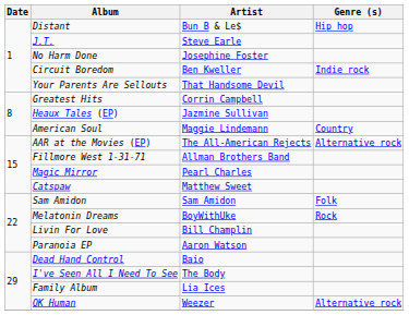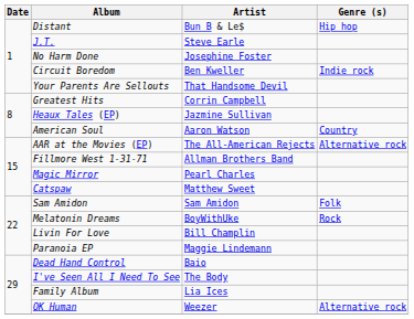 <table class="wikitable">
 <tr>
 <th>Date</th>
 <th>Album</th>
 <th>Artist</th>
 <th>Genre (s)</th>
 </tr>
 <tr>
 <td rowspan="5">1</td>
 <td><em>Distant</em></td>
 <td><a href='#'>Bun B</a> & Le$</td>
 <td><a href='#'>Hip hop</a></td>
 </tr>
 <tr>
 <td><em><a href='#'>J.T.</a></em></td>
 <td><a href='#'>Steve Earle</a></td>
 <td></td>
 </tr>
 <tr>
 <td><em>No Harm Done</em></td>
 <td><a href='#'>Josephine Foster</a></td>
 <td></td>
 </tr>
 <tr>
 <td><em>Circuit Boredom</em></td>
 <td><a href='#'>Ben Kweller</a></td>
 <td><a href='#'>Indie rock</a></td>
 </tr>
 <tr>
 <td><em>Your Parents Are Sellouts</em></td>
 <td><a href='#'>That Handsome Devil</a></td>
 <td></td>
 </tr>
 <tr>
 <td rowspan="3">8</td>
 <td><em>Greatest Hits</em></td>
 <td><a href='#'>Corrin Campbell</a></td>
 <td></td>
 </tr>
 <tr>
 <td><em><a href='#'>Heaux Tales</a></em> (<a href='#'>EP</a>)</td>
 <td><a href='#'>Jazmine Sullivan</a></td>
 <td></td>
 </tr>
 <tr>
 <td><em>American Soul</em></td>
-<td><a href='#'>Maggie Lindemann</a></td>
+<td><a href='#'>Aaron Watson</a></td>
 <td><a href='#'>Country</a></td>
 </tr>
 <tr>
 <td rowspan="4">15</td>
 <td><em>AAR at the Movies</em> (<a href='#'>EP</a>)</td>
 <td><a href='#'>The All-American Rejects</a></td>
 <td><a href='#'>Alternative rock</a></td>
 </tr>
 <tr>
 <td><em>Fillmore West 1-31-71</em></td>
 <td><a href='#'>Allman Brothers Band</a></td>
 <td></td>
 </tr>
 <tr>
 <td><em><a href='#'>Magic Mirror</a></em></td>
 <td><a href='#'>Pearl Charles</a></td>
 <td></td>
 </tr>
 <tr>
 <td><em><a href='#'>Catspaw</a></em></td>
 <td><a href='#'>Matthew Sweet</a></td>
 <td></td>
 </tr>
 <tr>
 <td rowspan="4">22</td>
 <td><em>Sam Amidon</em></td>
 <td><a href='#'>Sam Amidon</a></td>
 <td><a href='#'>Folk</a></td>
 </tr>
 <tr>
 <td><em>Melatonin Dreams</em></td>
 <td><a href='#'>BoyWithUke</a></td>
 <td><a href='#'>Rock</a></td>
 </tr>
 <tr>
 <td><em>Livin For Love</em></td>
 <td><a href='#'>Bill Champlin</a></td>
 <td></td>
 </tr>
 <tr>
 <td><em>Paranoia EP</em></td>
-<td><a href='#'>Aaron Watson</a></td>
+<td><a href='#'>Maggie Lindemann</a></td>
 <td></td>
 </tr>
 <tr>
 <td rowspan="4">29</td>
 <td><em><a href='#'>Dead Hand Control</a></em></td>
 <td><a href='#'>Baio</a></td>
 <td></td>
 </tr>
 <tr>
 <td><em><a href='#'>I've Seen All I Need To See</a></em></td>
 <td><a href='#'>The Body</a></td>
 <td></td>
 </tr>
 <tr>
 <td><em>Family Album</em></td>
 <td><a href='#'>Lia Ices</a></td>
 <td></td>
 </tr>
 <tr>
 <td><em><a href='#'>OK Human</a></em></td>
 <td><a href='#'>Weezer</a></td>
 <td><a href='#'>Alternative rock</a></td>
 </tr>
 <tr>
 </tr>
 </table>
